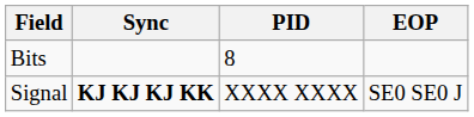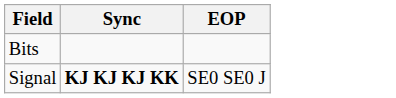 <table class="wikitable">
 <tr>
 <th>Field</th>
 <th>Sync</th>
-<th>PID</th>
 <th>EOP</th>
 </tr>
 <tr>
 <td>Bits</td>
 <td></td>
-<td>8</td>
 <td></td>
 </tr>
 <tr>
 <td>Signal</td>
 <td><strong>KJ KJ KJ KK</strong></td>
-<td>XXXX XXXX</td>
 <td>SE0 SE0 J</td>
 </tr>
 </table>
